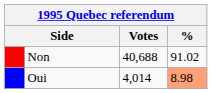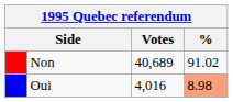 <table class="wikitable" style="font-size: 95%; clear:both">
 <tr style="background-color:#E9E9E9">
 <th colspan=4><a href='#'>1995 Quebec referendum</a></th>
 </tr>
 <tr style="background-color:#E9E9E9">
 <th colspan=2 style="width: 130px">Side</th>
 <th style="width: 50px">Votes</th>
 <th style="width: 40px">%</th>
 </tr>
 <tr>
 <td bgcolor="red"></td>
 <td>Non</td>
-<td>40,688</td>
+<td>40,689</td>
 <td>91.02</td>
 </tr>
 <tr>
 <td bgcolor="blue"></td>
 <td>Oui</td>
-<td>4,014</td>
+<td>4,016</td>
 <td style="background: lightsalmon;">8.98</td>
 </tr>
 </table>
